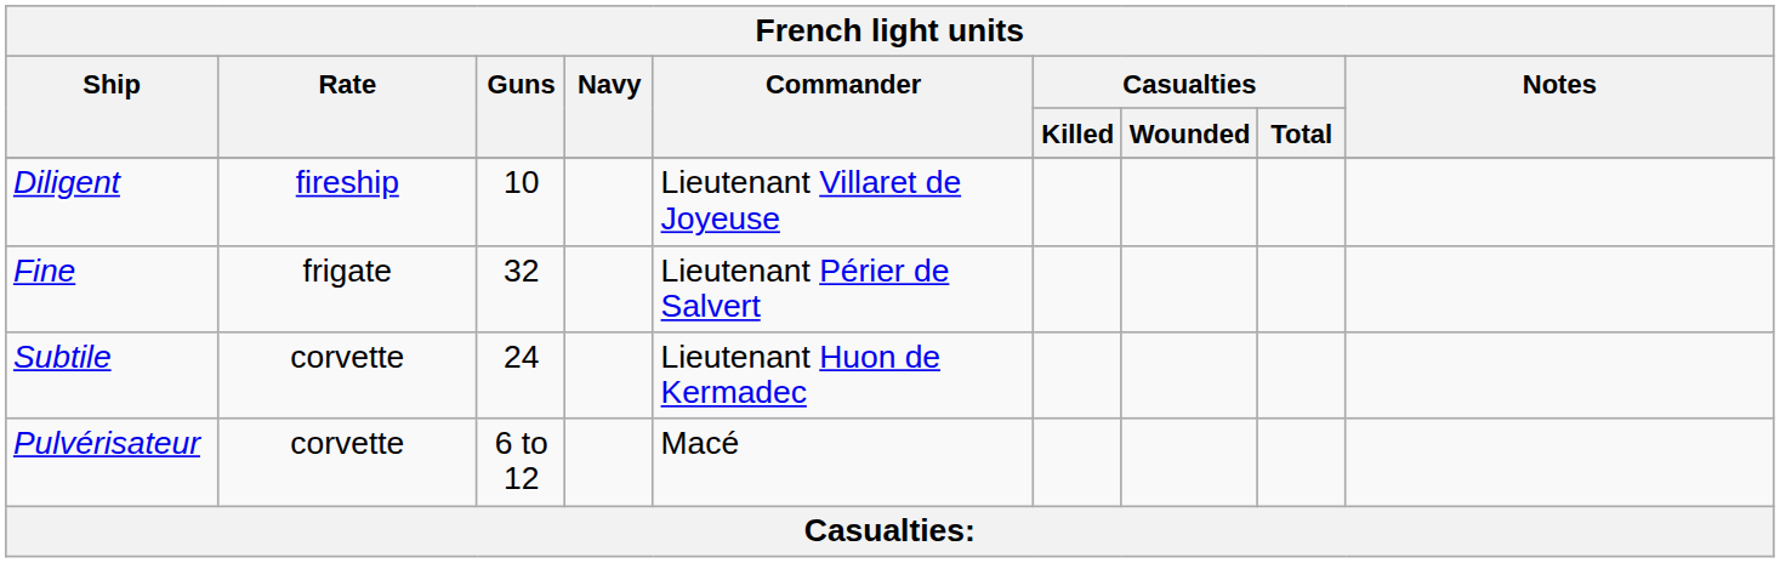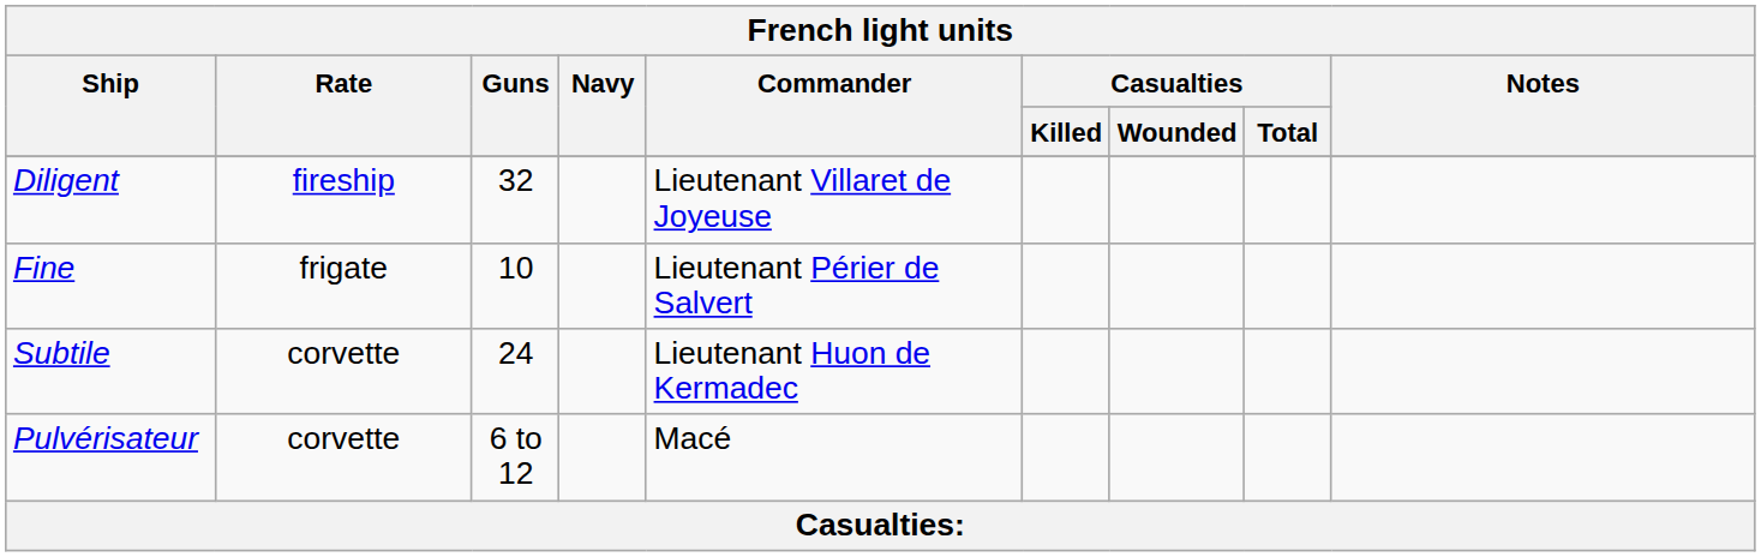 <table class="wikitable" border="1" style="width:100%;">
 <tr style="vertical-align:top;">
 <th colspan="11" bgcolor="white">French light units </th>
 </tr>
 <tr valign="top"|- style="vertical-align:top;">
 <th width=12%; align= center rowspan=2><small> Ship </small></th>
 <th width=15%; align= center rowspan=2><small> Rate </small></th>
 <th width=5%; align= center rowspan=2><small> Guns </small></th>
 <th width=5%; align= center rowspan=2><small> Navy </small></th>
 <th width=22%; align= center rowspan=2><small> Commander </small></th>
 <th width=15%; align= center colspan=3><small>Casualties</small></th>
 <th width=25%; align= center rowspan=2><small>Notes</small></th>
 </tr>
 <tr style="vertical-align:top;">
 <th width=5%; align= center><small> Killed </small></th>
 <th width=5%; align= center><small> Wounded </small></th>
 <th width=5%; align= center><small> Total</small></th>
 </tr>
 <tr style="vertical-align:top;">
 </tr>
 <tr style="vertical-align:top;">
 <td align= left><a href='#'><em>Diligent</em></a></td>
 <td align= center><a href='#'>fireship</a></td>
-<td align= center>10</td>
+<td align= center>32</td>
 <td align= center></td>
 <td align= left>Lieutenant <a href='#'>Villaret de Joyeuse</a> </td>
 <td align= right></td>
 <td align= right></td>
 <td align= right></td>
 <td align= left></td>
 </tr>
 <tr style="vertical-align:top;">
 <td align= left><a href='#'><em>Fine</em></a></td>
 <td align= center>frigate</td>
-<td align= center>32</td>
+<td align= center>10</td>
 <td align= center></td>
 <td align= left>Lieutenant <a href='#'>Périer de Salvert</a></td>
 <td align= right></td>
 <td align= right></td>
 <td align= right></td>
 <td align= left></td>
 </tr>
 <tr style="vertical-align:top;">
 <td align= left><a href='#'><em>Subtile</em></a></td>
 <td align= center>corvette</td>
 <td align= center>24</td>
 <td align= center></td>
 <td align= left>Lieutenant <a href='#'>Huon de Kermadec</a></td>
 <td align= right></td>
 <td align= right></td>
 <td align= right></td>
 <td align= left></td>
 </tr>
 <tr style="vertical-align:top;">
 <td align= left><a href='#'><em>Pulvérisateur</em></a></td>
 <td align= center>corvette</td>
 <td align= center>6 to 12</td>
 <td align= center></td>
 <td align= left>Macé</td>
 <td align= right></td>
 <td align= right></td>
 <td align= right></td>
 <td align= left></td>
 </tr>
 <tr style="vertical-align:top;">
 <th colspan="11" bgcolor="white">Casualties:</th>
 </tr>
 </table>
